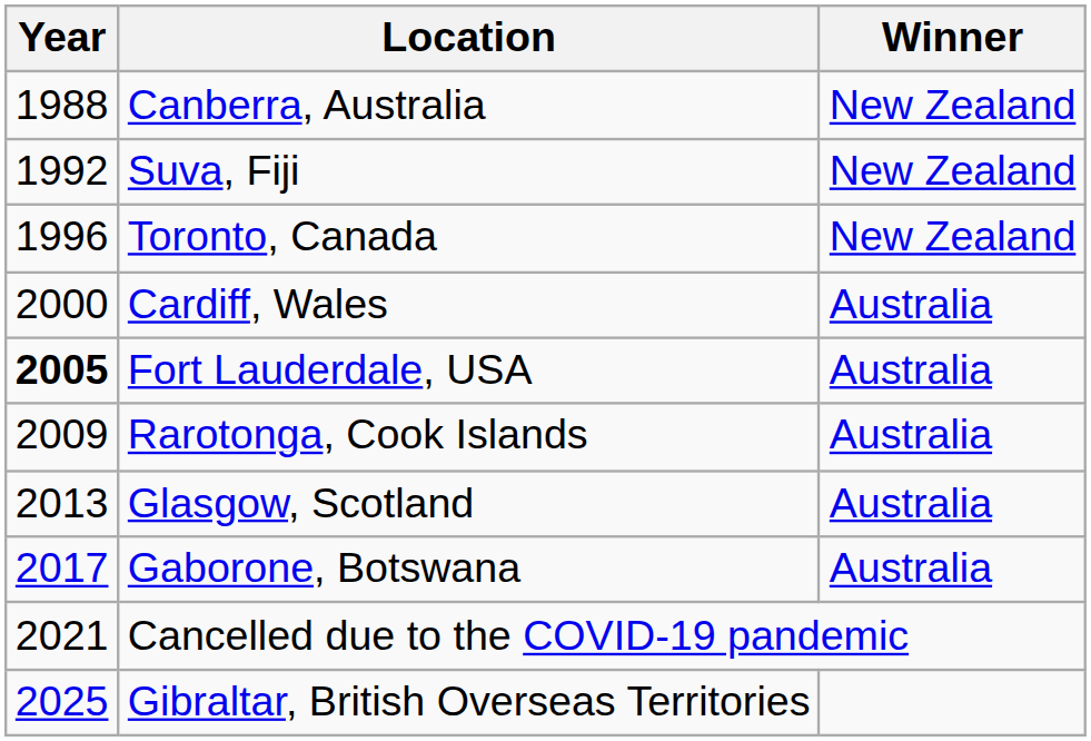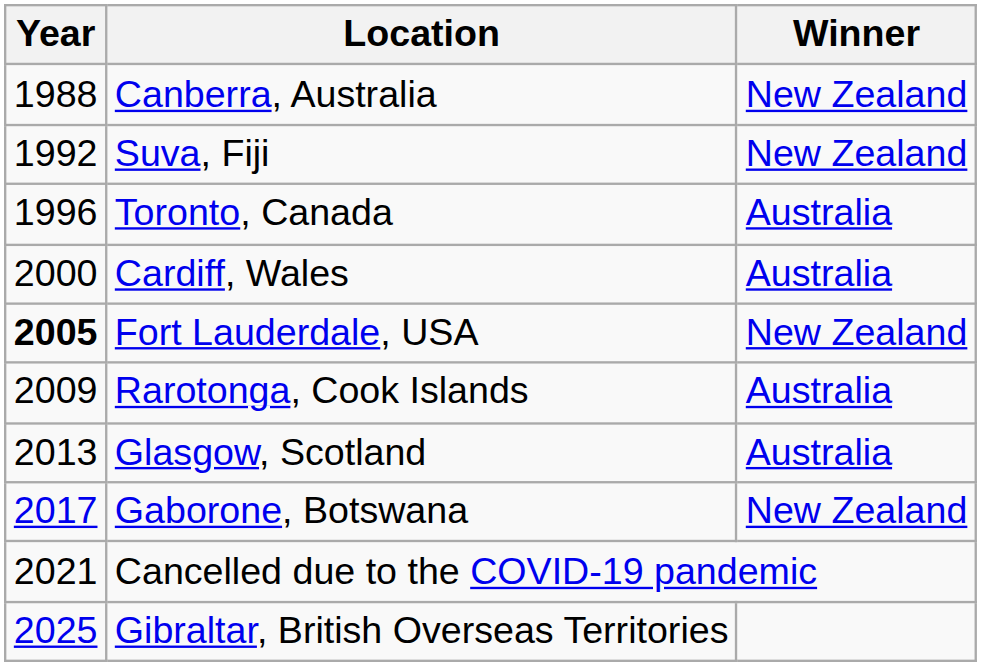 <table class="wikitable">
 <tr>
 <th>Year</th>
 <th>Location</th>
 <th>Winner</th>
 </tr>
 <tr>
 <td>1988</td>
 <td><a href='#'>Canberra</a>, Australia</td>
 <td> <a href='#'>New Zealand</a></td>
 </tr>
 <tr>
 <td>1992</td>
 <td><a href='#'>Suva</a>, Fiji</td>
 <td> <a href='#'>New Zealand</a></td>
 </tr>
 <tr>
 <td>1996</td>
 <td><a href='#'>Toronto</a>, Canada</td>
-<td> <a href='#'>New Zealand</a></td>
+<td> <a href='#'>Australia</a></td>
 </tr>
 <tr>
 <td>2000</td>
 <td><a href='#'>Cardiff</a>, Wales</td>
 <td> <a href='#'>Australia</a></td>
 </tr>
 <tr>
 <td><strong>2005</strong></td>
 <td><a href='#'>Fort Lauderdale</a>, USA</td>
-<td> <a href='#'>Australia</a></td>
+<td> <a href='#'>New Zealand</a></td>
 </tr>
 <tr>
 <td>2009</td>
 <td><a href='#'>Rarotonga</a>, Cook Islands</td>
 <td> <a href='#'>Australia</a></td>
 </tr>
 <tr>
 <td>2013</td>
 <td><a href='#'>Glasgow</a>, Scotland</td>
 <td> <a href='#'>Australia</a></td>
 </tr>
 <tr>
 <td><a href='#'>2017</a></td>
 <td><a href='#'>Gaborone</a>, Botswana</td>
-<td> <a href='#'>Australia</a></td>
+<td> <a href='#'>New Zealand</a></td>
 </tr>
 <tr>
 <td>2021</td>
 <td colspan=2>Cancelled due to the <a href='#'>COVID-19 pandemic</a></td>
 </tr>
 <tr>
 <td><a href='#'>2025</a></td>
 <td><a href='#'>Gibraltar</a>, British Overseas Territories</td>
 <td></td>
 </tr>
 </table>
